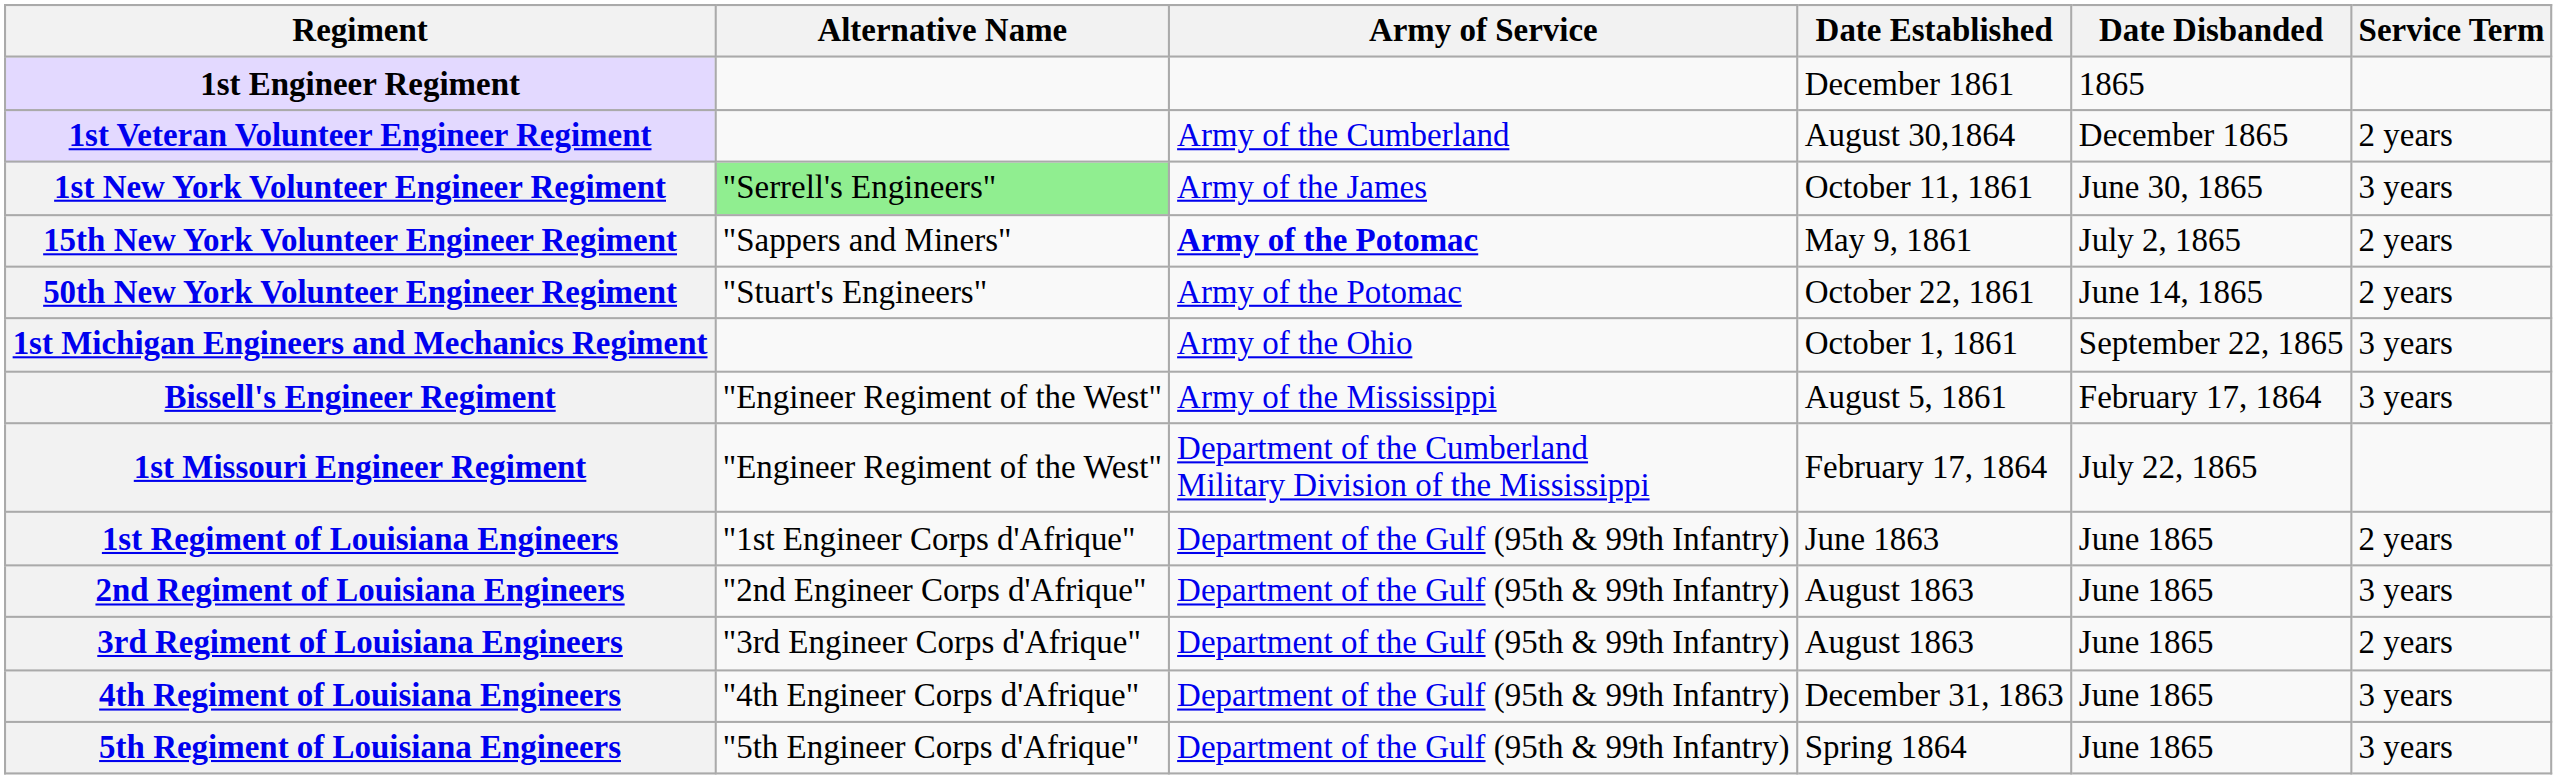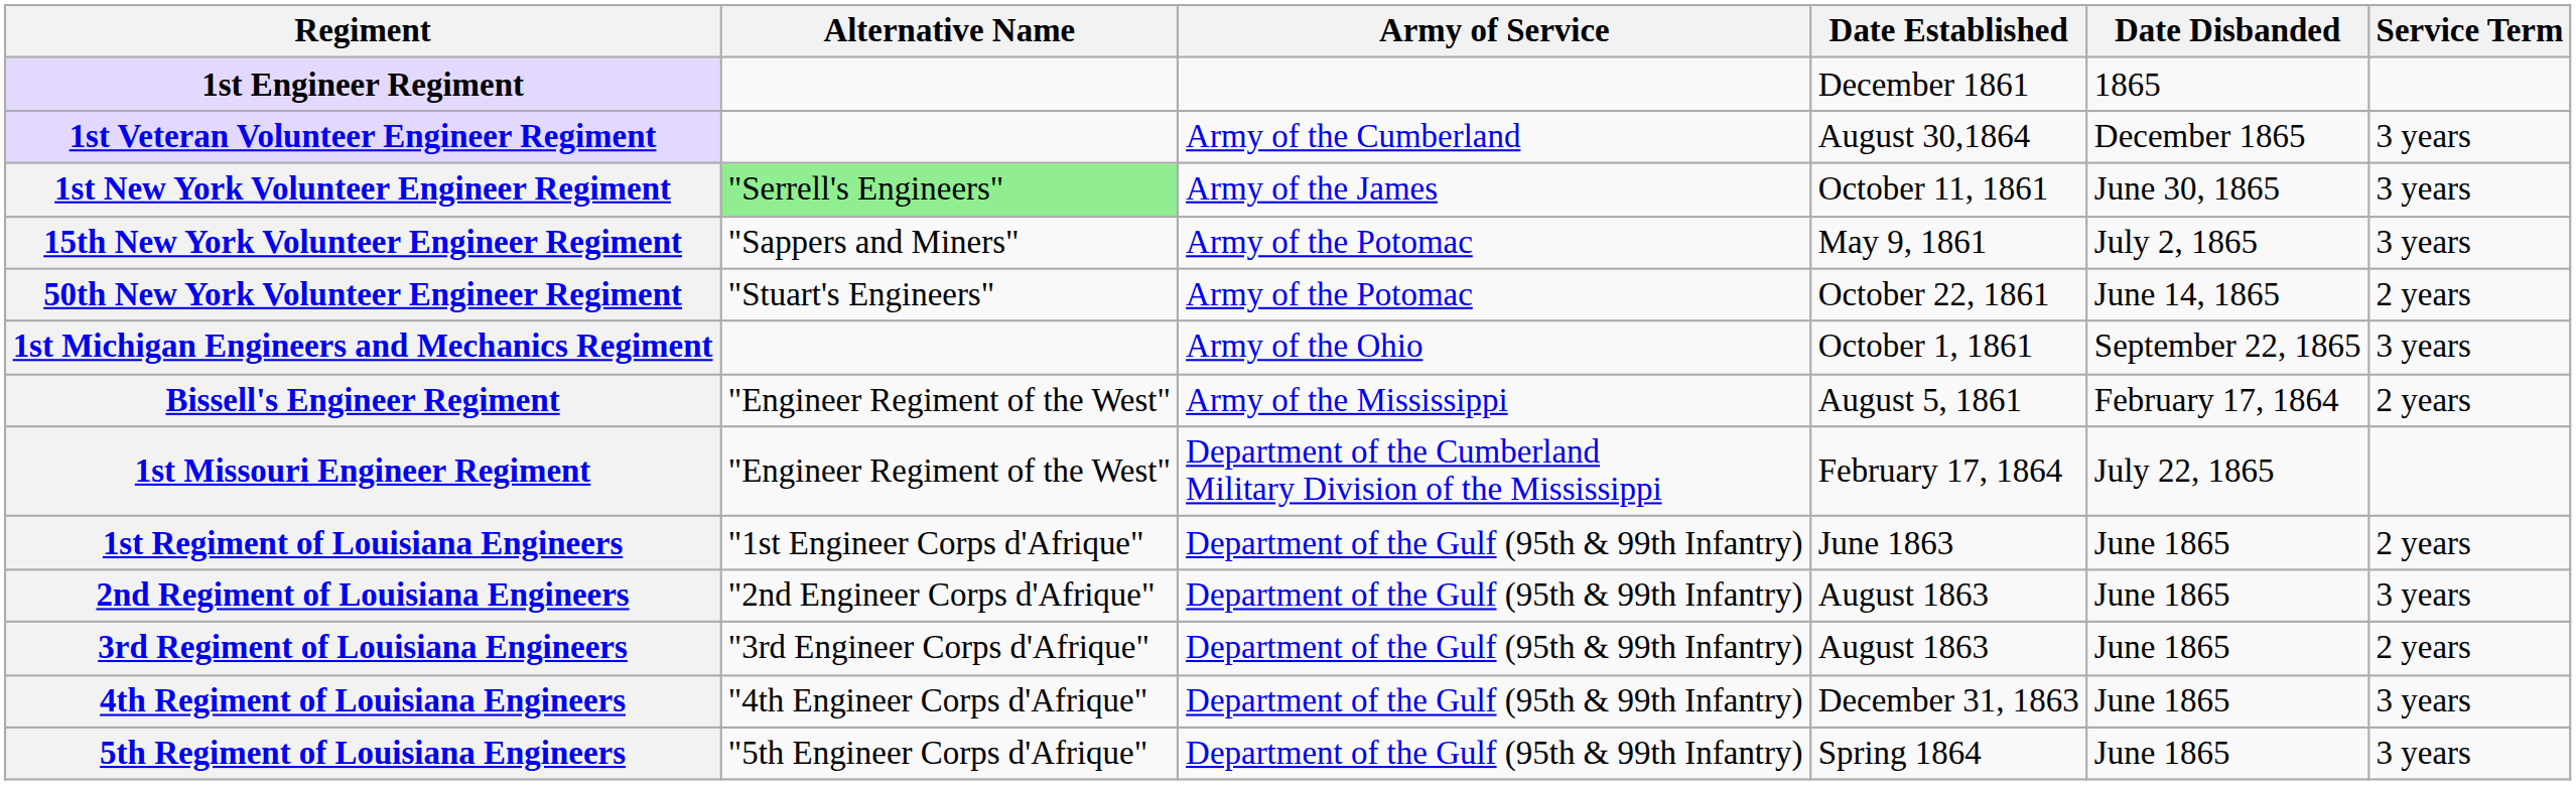 <table class="wikitable">
 <tr>
 <th scope="col">Regiment</th>
 <th scope="col">Alternative Name</th>
 <th scope="col">Army of Service</th>
 <th scope="col">Date Established</th>
 <th scope="col">Date Disbanded</th>
 <th scope="col">Service Term</th>
 </tr>
 <tr>
 <th scope="row" style="background:#e3d9ff;">1st Engineer Regiment</th>
 <td></td>
 <td></td>
 <td>December 1861</td>
 <td>1865</td>
 <td></td>
 </tr>
 <tr>
 <th scope="row" style="background:#e3d9ff;"><a href='#'>1st Veteran Volunteer Engineer Regiment</a></th>
 <td></td>
 <td><a href='#'>Army of the Cumberland</a></td>
 <td>August 30,1864</td>
 <td>December 1865</td>
-<td>2 years</td>
+<td>3 years</td>
 </tr>
 <tr>
 <th scope="row"><a href='#'>1st New York Volunteer Engineer Regiment</a></th>
 <td style="background: lightgreen;">"Serrell's Engineers"</td>
 <td><a href='#'>Army of the James</a></td>
 <td>October 11, 1861</td>
 <td>June 30, 1865</td>
 <td>3 years</td>
 </tr>
 <tr>
 <th scope="row"><a href='#'>15th New York Volunteer Engineer Regiment</a></th>
 <td>"Sappers and Miners"</td>
-<td><strong><a href='#'>Army of the Potomac</a></strong></td>
+<td><a href='#'>Army of the Potomac</a></td>
 <td>May 9, 1861</td>
 <td>July 2, 1865</td>
-<td>2 years</td>
+<td>3 years</td>
 </tr>
 <tr>
 <th scope="row"><a href='#'>50th New York Volunteer Engineer Regiment</a></th>
 <td>"Stuart's Engineers"</td>
 <td><a href='#'>Army of the Potomac</a></td>
 <td>October 22, 1861</td>
 <td>June 14, 1865</td>
 <td>2 years</td>
 </tr>
 <tr>
 <th scope="row"><a href='#'>1st Michigan Engineers and Mechanics Regiment</a></th>
 <td></td>
 <td><a href='#'>Army of the Ohio</a></td>
 <td>October 1, 1861</td>
 <td>September 22, 1865</td>
 <td>3 years</td>
 </tr>
 <tr>
 <th scope="row"><a href='#'>Bissell's Engineer Regiment</a></th>
 <td>"Engineer Regiment of the West"</td>
 <td><a href='#'>Army of the Mississippi</a></td>
 <td>August 5, 1861</td>
 <td>February 17, 1864</td>
-<td>3 years</td>
+<td>2 years</td>
 </tr>
 <tr>
 <th scope="row"><a href='#'>1st Missouri Engineer Regiment</a></th>
 <td>"Engineer Regiment of the West"</td>
 <td><a href='#'>Department of the Cumberland</a> <br><a href='#'>Military Division of the Mississippi</a></td>
 <td>February 17, 1864</td>
 <td>July 22, 1865</td>
 <td></td>
 </tr>
 <tr>
 <th scope="row"><a href='#'>1st Regiment of Louisiana Engineers</a></th>
 <td>"1st Engineer Corps d'Afrique"</td>
 <td><a href='#'>Department of the Gulf</a> (95th & 99th Infantry)</td>
 <td>June 1863</td>
 <td>June 1865</td>
 <td>2 years</td>
 </tr>
 <tr>
 <th scope="row"><a href='#'>2nd Regiment of Louisiana Engineers</a></th>
 <td>"2nd Engineer Corps d'Afrique"</td>
 <td><a href='#'>Department of the Gulf</a> (95th & 99th Infantry)</td>
 <td>August 1863</td>
 <td>June 1865</td>
 <td>3 years</td>
 </tr>
 <tr>
 <th scope="row"><a href='#'>3rd Regiment of Louisiana Engineers</a></th>
 <td>"3rd Engineer Corps d'Afrique"</td>
 <td><a href='#'>Department of the Gulf</a> (95th & 99th Infantry)</td>
 <td>August 1863</td>
 <td>June 1865</td>
 <td>2 years</td>
 </tr>
 <tr>
 <th scope="row"><a href='#'>4th Regiment of Louisiana Engineers</a></th>
 <td>"4th Engineer Corps d'Afrique"</td>
 <td><a href='#'>Department of the Gulf</a> (95th & 99th Infantry)</td>
 <td>December 31, 1863</td>
 <td>June 1865</td>
 <td>3 years</td>
 </tr>
 <tr>
 <th scope="row"><a href='#'>5th Regiment of Louisiana Engineers</a></th>
 <td>"5th Engineer Corps d'Afrique"</td>
 <td><a href='#'>Department of the Gulf</a> (95th & 99th Infantry)</td>
 <td>Spring 1864</td>
 <td>June 1865</td>
 <td>3 years</td>
 </tr>
 </table>
